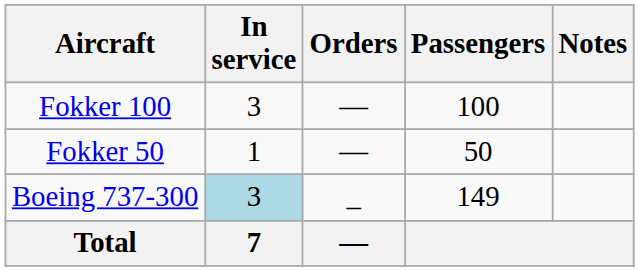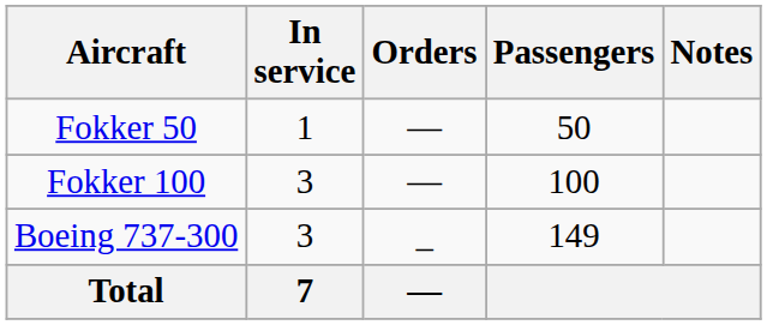 <table class="wikitable" style="border-collapse:collapse;text-align:center;margin:1em auto">
 <tr>
 <th>Aircraft</th>
 <th>In<br>service</th>
 <th>Orders</th>
 <th>Passengers</th>
 <th>Notes</th>
 </tr>
 <tr>
+<td><a href='#'>Fokker 50</a></td>
+<td>1</td>
+<td>—</td>
+<td>50</td>
+<td></td>
+</tr>
+<tr>
 <td><a href='#'>Fokker 100</a></td>
 <td>3</td>
 <td>—</td>
 <td>100</td>
 <td></td>
 </tr>
 <tr>
-<td><a href='#'>Fokker 50</a></td>
-<td>1</td>
-<td>—</td>
-<td>50</td>
-<td></td>
-</tr>
-<tr>
 <td><a href='#'>Boeing 737-300</a></td>
-<td style="background: lightblue;">3</td>
+<td>3</td>
 <td>_</td>
 <td>149</td>
 <td></td>
 </tr>
 <tr>
 <th>Total</th>
 <th>7</th>
 <th>—</th>
 <th colspan="2"></th>
 </tr>
 </table>
